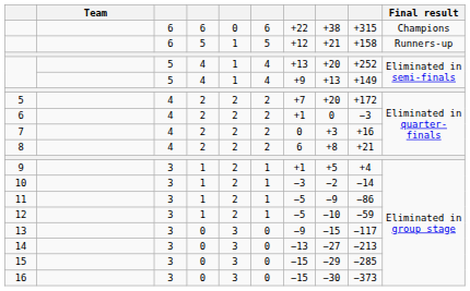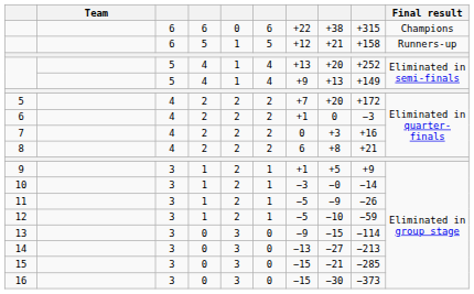 <table class=wikitable style="text-align:center;" width=620>
 <tr>
 <th width=5.5%></th>
 <th width=20%>Team</th>
 <th width=5.5%></th>
 <th width=5.5%></th>
 <th width=5.5%></th>
 <th width=5.5%></th>
 <th width=5.5%></th>
 <th width=5.5%></th>
 <th width=5.5%></th>
 <th width=14%>Final result</th>
 </tr>
 <tr>
 <td></td>
 <td align="left"></td>
 <td>6</td>
 <td>6</td>
 <td>0</td>
 <td>6</td>
 <td>+22</td>
 <td>+38</td>
 <td>+315</td>
 <td>Champions</td>
 </tr>
 <tr>
 <td></td>
 <td align="left"></td>
 <td>6</td>
 <td>5</td>
 <td>1</td>
 <td>5</td>
 <td>+12</td>
 <td>+21</td>
 <td>+158</td>
 <td>Runners-up</td>
 </tr>
 <tr>
 <th colspan="10"></th>
 </tr>
 <tr>
 <td rowspan="2"></td>
 <td align="left"></td>
 <td>5</td>
 <td>4</td>
 <td>1</td>
 <td>4</td>
 <td>+13</td>
 <td>+20</td>
 <td>+252</td>
 <td rowspan="2">Eliminated in <a href='#'>semi-finals</a></td>
 </tr>
 <tr>
 <td align="left"></td>
 <td>5</td>
 <td>4</td>
 <td>1</td>
 <td>4</td>
 <td>+9</td>
 <td>+13</td>
 <td>+149</td>
 </tr>
 <tr>
 <th colspan="10"></th>
 </tr>
 <tr>
 <td>5</td>
 <td align="left"></td>
 <td>4</td>
 <td>2</td>
 <td>2</td>
 <td>2</td>
 <td>+7</td>
 <td>+20</td>
 <td>+172</td>
 <td rowspan="4">Eliminated in <a href='#'>quarter-finals</a></td>
 </tr>
 <tr>
 <td>6</td>
 <td align="left"></td>
 <td>4</td>
 <td>2</td>
 <td>2</td>
 <td>2</td>
 <td>+1</td>
 <td>0</td>
 <td>−3</td>
 </tr>
 <tr>
 <td>7</td>
 <td align="left"></td>
 <td>4</td>
 <td>2</td>
 <td>2</td>
 <td>2</td>
 <td>0</td>
 <td>+3</td>
 <td>+16</td>
 </tr>
 <tr>
 <td>8</td>
 <td align="left"></td>
 <td>4</td>
 <td>2</td>
 <td>2</td>
 <td>2</td>
 <td>6</td>
 <td>+8</td>
 <td>+21</td>
 </tr>
 <tr>
 <th colspan="10"></th>
 </tr>
 <tr>
 <td>9</td>
 <td align="left"></td>
 <td>3</td>
 <td>1</td>
 <td>2</td>
 <td>1</td>
 <td>+1</td>
 <td>+5</td>
-<td>+4</td>
+<td>+9</td>
 <td rowspan="8">Eliminated in <a href='#'>group stage</a></td>
 </tr>
 <tr>
 <td>10</td>
 <td align="left"></td>
 <td>3</td>
 <td>1</td>
 <td>2</td>
 <td>1</td>
 <td>−3</td>
-<td>−2</td>
+<td>−0</td>
 <td>−14</td>
 </tr>
 <tr>
 <td>11</td>
 <td align="left"></td>
 <td>3</td>
 <td>1</td>
 <td>2</td>
 <td>1</td>
 <td>−5</td>
 <td>−9</td>
-<td>−86</td>
+<td>−26</td>
 </tr>
 <tr>
 <td>12</td>
 <td align="left"></td>
 <td>3</td>
 <td>1</td>
 <td>2</td>
 <td>1</td>
 <td>−5</td>
 <td>−10</td>
 <td>−59</td>
 </tr>
 <tr>
 <td>13</td>
 <td align="left"></td>
 <td>3</td>
 <td>0</td>
 <td>3</td>
 <td>0</td>
 <td>−9</td>
 <td>−15</td>
-<td>−117</td>
+<td>−114</td>
 </tr>
 <tr>
 <td>14</td>
 <td align="left"></td>
 <td>3</td>
 <td>0</td>
 <td>3</td>
 <td>0</td>
 <td>−13</td>
 <td>−27</td>
 <td>−213</td>
 </tr>
 <tr>
 <td>15</td>
 <td align="left"></td>
 <td>3</td>
 <td>0</td>
 <td>3</td>
 <td>0</td>
 <td>−15</td>
-<td>−29</td>
+<td>−21</td>
 <td>−285</td>
 </tr>
 <tr>
 <td>16</td>
 <td align="left"></td>
 <td>3</td>
 <td>0</td>
 <td>3</td>
 <td>0</td>
 <td>−15</td>
 <td>−30</td>
 <td>−373</td>
 </tr>
 </table>
